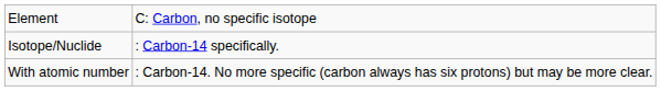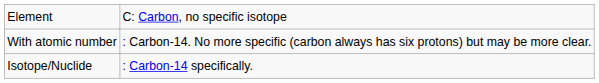 <table class="wikitable" border = 0>
 <tr style="height:2em;">
 <td>Element</td>
 <td><span></span>C: <a href='#'>Carbon</a>, no specific isotope</td>
 </tr>
 <tr style="height:2em;">
+<td>With atomic number</td>
+<td>: Carbon-14. No more specific (carbon always has six protons) but may be more clear.</td>
+</tr>
+<tr style="height:2em;">
 <td>Isotope/Nuclide</td>
 <td>: <a href='#'>Carbon-14</a> specifically.</td>
 </tr>
-<tr style="height:2em;">
-<td>With atomic number</td>
-<td>: Carbon-14. No more specific (carbon always has six protons) but may be more clear.</td>
-</tr>
 </table>
